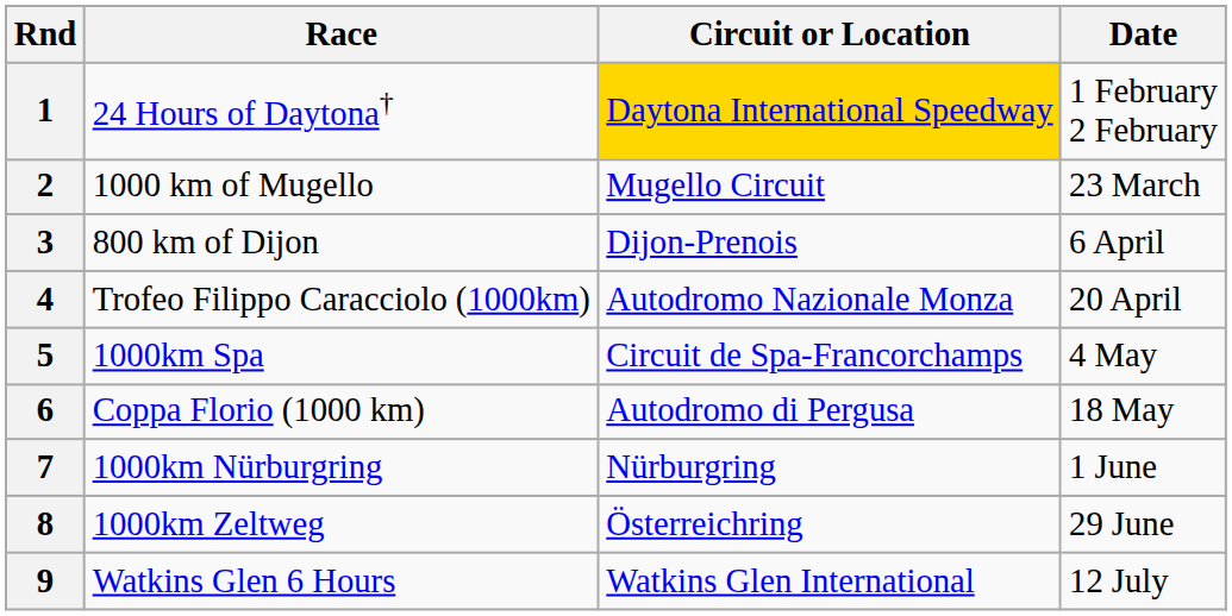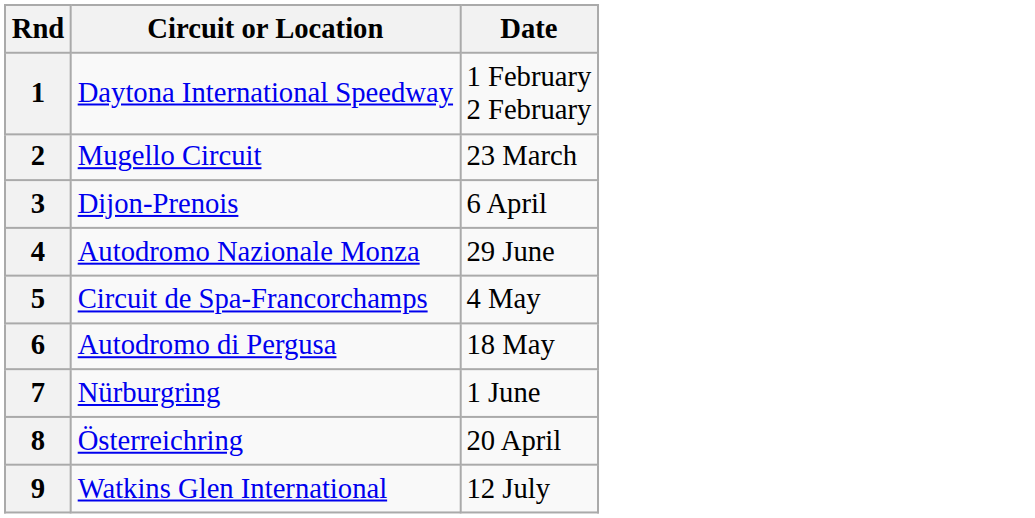 <table class="wikitable" style="font-size: 90%;">
 <tr>
 <th>Rnd</th>
-<th>Race</th>
 <th>Circuit or Location</th>
 <th>Date</th>
 </tr>
 <tr>
 <th>1</th>
-<td> <a href='#'>24 Hours of Daytona</a><sup>†</sup></td>
-<td style="background: gold;"><a href='#'>Daytona International Speedway</a></td>
+<td><a href='#'>Daytona International Speedway</a></td>
 <td>1 February<br>2 February</td>
 </tr>
 <tr>
 <th>2</th>
-<td> 1000 km of Mugello</td>
 <td><a href='#'>Mugello Circuit</a></td>
 <td>23 March</td>
 </tr>
 <tr>
 <th>3</th>
-<td> 800 km of Dijon</td>
 <td><a href='#'>Dijon-Prenois</a></td>
 <td>6 April</td>
 </tr>
 <tr>
 <th>4</th>
-<td> Trofeo Filippo Caracciolo (<a href='#'>1000km</a>)</td>
 <td><a href='#'>Autodromo Nazionale Monza</a></td>
-<td>20 April</td>
+<td>29 June</td>
 </tr>
 <tr>
 <th>5</th>
-<td> <a href='#'>1000km Spa</a></td>
 <td><a href='#'>Circuit de Spa-Francorchamps</a></td>
 <td>4 May</td>
 </tr>
 <tr>
 <th>6</th>
-<td> <a href='#'>Coppa Florio</a> (1000 km)</td>
 <td><a href='#'>Autodromo di Pergusa</a></td>
 <td>18 May</td>
 </tr>
 <tr>
 <th>7</th>
-<td> <a href='#'>1000km Nürburgring</a></td>
 <td><a href='#'>Nürburgring</a></td>
 <td>1 June</td>
 </tr>
 <tr>
 <th>8</th>
-<td> <a href='#'>1000km Zeltweg</a></td>
 <td><a href='#'>Österreichring</a></td>
-<td>29 June</td>
+<td>20 April</td>
 </tr>
 <tr>
 <th>9</th>
-<td> <a href='#'>Watkins Glen 6 Hours</a></td>
 <td><a href='#'>Watkins Glen International</a></td>
 <td>12 July</td>
 </tr>
 </table>
